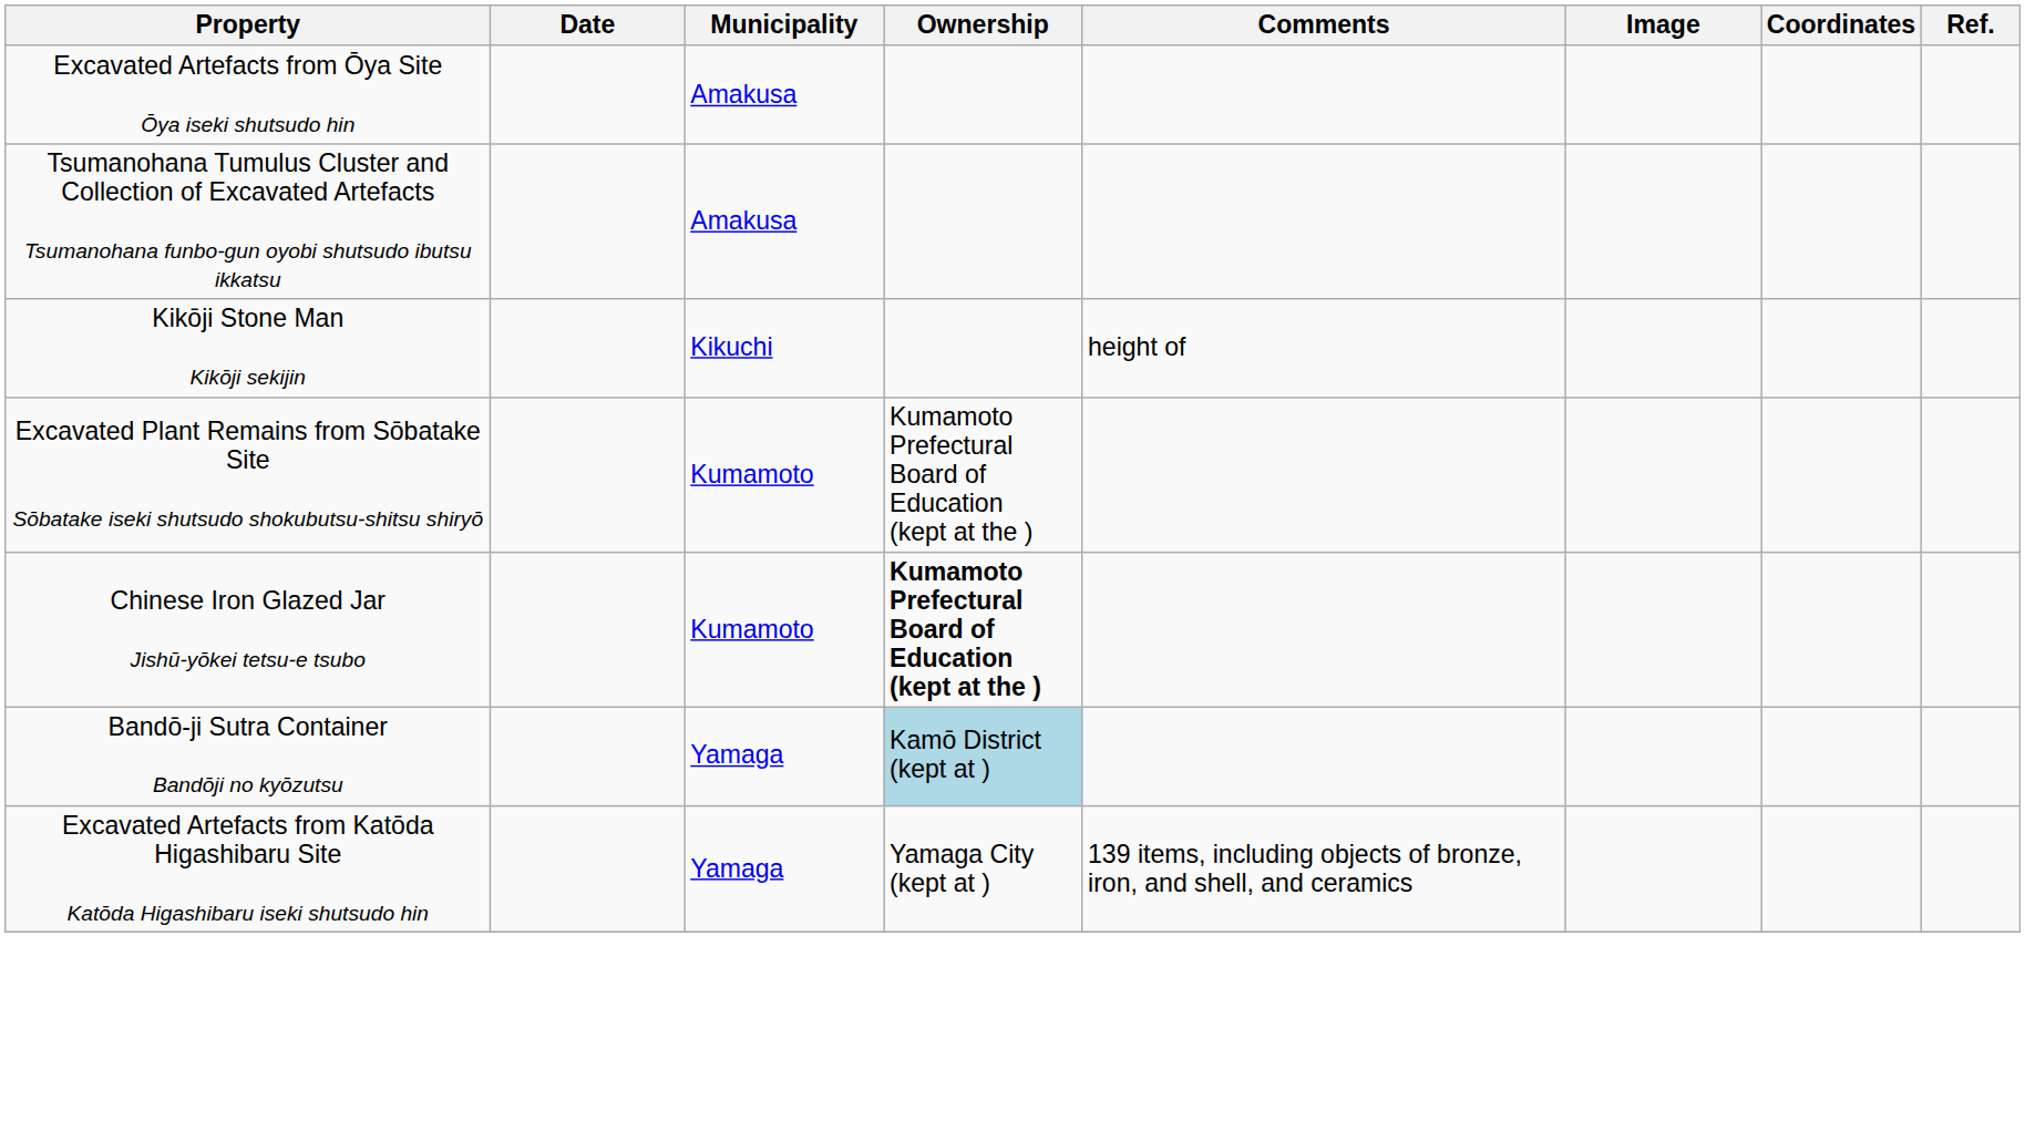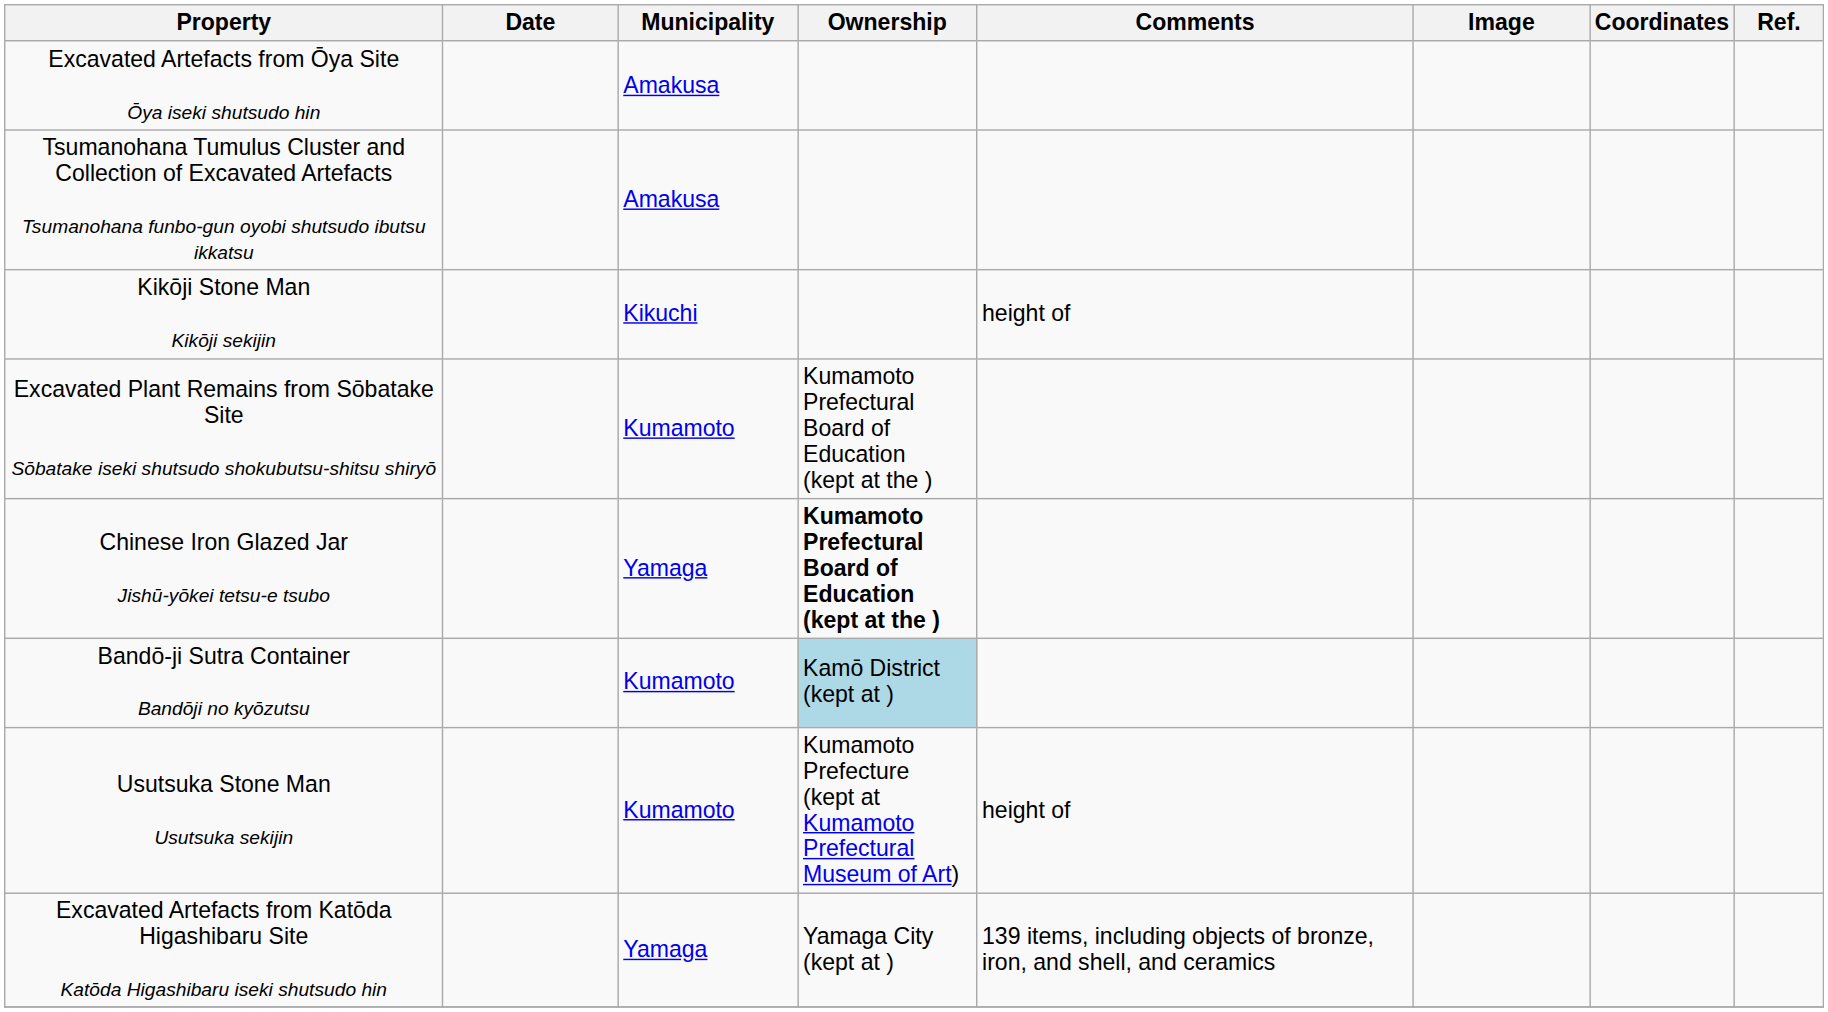 <table class="wikitable sortable"  style="width:100%;">
 <tr>
 <th width="25%" align="left">Property</th>
 <th width="10%" align="left">Date</th>
 <th width="10%" align="left">Municipality</th>
 <th width="10%" align="left">Ownership</th>
 <th width="25%" align="left" class="unsortable">Comments</th>
 <th width="10%" align="left" class="unsortable">Image</th>
 <th width="5%" align="left" class="unsortable">Coordinates</th>
 <th width="5%" align="left" class="unsortable">Ref.</th>
 </tr>
 <tr>
 <td align="center">Excavated Artefacts from Ōya Site<br><br><small><em>Ōya iseki shutsudo hin</em></small></td>
 <td></td>
 <td><a href='#'>Amakusa</a></td>
 <td></td>
 <td></td>
 <td></td>
 <td></td>
 <td></td>
 </tr>
 <tr>
 <td align="center">Tsumanohana Tumulus Cluster and Collection of Excavated Artefacts<br><br><small><em>Tsumanohana funbo-gun oyobi shutsudo ibutsu ikkatsu</em></small></td>
 <td></td>
 <td><a href='#'>Amakusa</a></td>
 <td></td>
 <td></td>
 <td></td>
 <td></td>
 <td></td>
 </tr>
 <tr>
 <td align="center">Kikōji Stone Man<br><br><small><em>Kikōji sekijin</em></small></td>
 <td></td>
 <td><a href='#'>Kikuchi</a></td>
 <td></td>
 <td>height of </td>
 <td></td>
 <td></td>
 <td></td>
 </tr>
 <tr>
 <td align="center">Excavated Plant Remains from Sōbatake Site<br><br><small><em>Sōbatake iseki shutsudo shokubutsu-shitsu shiryō</em></small></td>
 <td></td>
 <td><a href='#'>Kumamoto</a></td>
 <td>Kumamoto Prefectural Board of Education<br>(kept at the )</td>
 <td></td>
 <td></td>
 <td></td>
 <td></td>
 </tr>
 <tr>
 <td align="center">Chinese Iron Glazed Jar<br><br><small><em>Jishū-yōkei tetsu-e tsubo</em></small></td>
 <td></td>
-<td><a href='#'>Kumamoto</a></td>
+<td><a href='#'>Yamaga</a></td>
 <td><strong>Kumamoto Prefectural Board of Education<br>(kept at the )</strong></td>
 <td></td>
 <td></td>
 <td></td>
 <td></td>
 </tr>
 <tr>
 <td align="center">Bandō-ji Sutra Container<br><br><small><em>Bandōji no kyōzutsu</em></small></td>
 <td></td>
-<td><a href='#'>Yamaga</a></td>
+<td><a href='#'>Kumamoto</a></td>
 <td style="background: lightblue;">Kamō District<br>(kept at )</td>
 <td></td>
+<td></td>
+<td></td>
+<td></td>
+</tr>
+<tr>
+<td align="center">Usutsuka Stone Man<br><br><small><em>Usutsuka sekijin</em></small></td>
+<td></td>
+<td><a href='#'>Kumamoto</a></td>
+<td>Kumamoto Prefecture<br>(kept at <a href='#'>Kumamoto Prefectural Museum of Art</a>)</td>
+<td>height of </td>
 <td></td>
 <td></td>
 <td></td>
 </tr>
 <tr>
 <td align="center">Excavated Artefacts from Katōda Higashibaru Site<br><br><small><em>Katōda Higashibaru iseki shutsudo hin</em></small></td>
 <td></td>
 <td><a href='#'>Yamaga</a></td>
 <td>Yamaga City<br>(kept at )</td>
 <td>139 items, including objects of bronze, iron, and shell, and ceramics</td>
 <td></td>
 <td></td>
 <td></td>
 </tr>
 <tr>
 </tr>
 </table>
